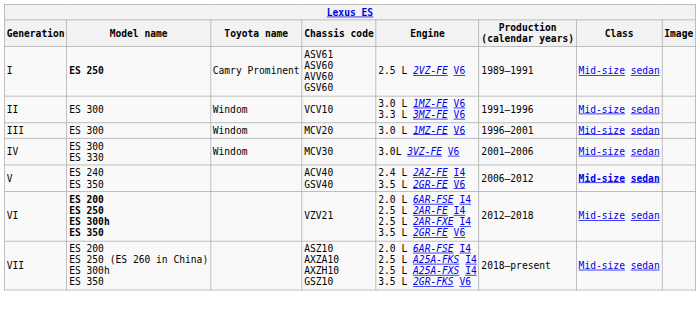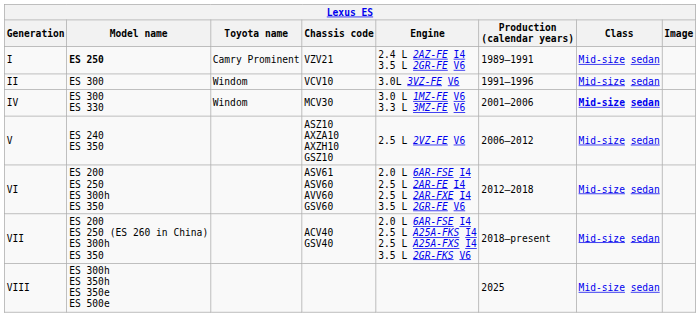 <table class="wikitable collapsible" style="font-size:97% style="width:90%; text-align:center">
 <tr>
 <th colspan=8 align=left><a href='#'>Lexus ES</a></th>
 </tr>
 <tr>
 <th>Generation</th>
 <th>Model name</th>
 <th>Toyota name</th>
 <th>Chassis code</th>
 <th>Engine</th>
 <th>Production<br>(calendar years)</th>
 <th>Class</th>
 <th>Image</th>
 </tr>
 <tr>
 <td>I</td>
 <td><strong>ES 250</strong></td>
 <td>Camry Prominent</td>
-<td>ASV61<br>ASV60<br>AVV60<br>GSV60</td>
-<td>2.5 L <em><a href='#'>2VZ-FE</a></em> <a href='#'>V6</a></td>
+<td>VZV21</td>
+<td>2.4 L <em><a href='#'>2AZ-FE</a></em> <a href='#'>I4</a><br>3.5 L <em><a href='#'>2GR-FE</a></em> <a href='#'>V6</a></td>
 <td>1989–1991</td>
 <td><a href='#'>Mid-size</a> <a href='#'>sedan</a></td>
 <td></td>
 </tr>
 <tr>
 <td>II</td>
 <td>ES 300</td>
 <td>Windom</td>
 <td>VCV10</td>
-<td>3.0 L <em><a href='#'>1MZ-FE</a></em> <a href='#'>V6</a><br>3.3 L <em><a href='#'>3MZ-FE</a></em> <a href='#'>V6</a></td>
+<td>3.0L <em> <a href='#'>3VZ-FE</a></em> <a href='#'>V6</a></td>
 <td>1991–1996</td>
-<td><a href='#'>Mid-size</a> <a href='#'>sedan</a></td>
-<td></td>
-</tr>
-<tr>
-<td>III</td>
-<td>ES 300</td>
-<td>Windom</td>
-<td>MCV20</td>
-<td>3.0 L <em><a href='#'>1MZ-FE</a></em> <a href='#'>V6</a></td>
-<td>1996–2001</td>
 <td><a href='#'>Mid-size</a> <a href='#'>sedan</a></td>
 <td></td>
 </tr>
 <tr>
 <td>IV</td>
 <td>ES 300<br>ES 330</td>
 <td>Windom</td>
 <td>MCV30</td>
-<td>3.0L <em> <a href='#'>3VZ-FE</a></em> <a href='#'>V6</a></td>
+<td>3.0 L <em><a href='#'>1MZ-FE</a></em> <a href='#'>V6</a><br>3.3 L <em><a href='#'>3MZ-FE</a></em> <a href='#'>V6</a></td>
 <td>2001–2006</td>
-<td><a href='#'>Mid-size</a> <a href='#'>sedan</a></td>
+<td><strong><a href='#'>Mid-size</a> <a href='#'>sedan</a></strong></td>
 <td></td>
 </tr>
 <tr>
 <td>V</td>
 <td>ES 240<br>ES 350</td>
 <td></td>
-<td>ACV40<br>GSV40</td>
-<td>2.4 L <em><a href='#'>2AZ-FE</a></em> <a href='#'>I4</a><br>3.5 L <em><a href='#'>2GR-FE</a></em> <a href='#'>V6</a></td>
+<td>ASZ10<br>AXZA10<br>AXZH10<br>GSZ10</td>
+<td>2.5 L <em><a href='#'>2VZ-FE</a></em> <a href='#'>V6</a></td>
 <td>2006–2012</td>
-<td><strong><a href='#'>Mid-size</a> <a href='#'>sedan</a></strong></td>
+<td><a href='#'>Mid-size</a> <a href='#'>sedan</a></td>
 <td></td>
 </tr>
 <tr>
 <td>VI</td>
-<td><strong>ES 200<br>ES 250<br>ES 300h<br>ES 350</strong></td>
+<td>ES 200<br>ES 250<br>ES 300h<br>ES 350</td>
 <td></td>
-<td>VZV21</td>
+<td>ASV61<br>ASV60<br>AVV60<br>GSV60</td>
 <td>2.0 L <em><a href='#'>6AR-FSE</a></em> <a href='#'>I4</a><br>2.5 L <em><a href='#'>2AR-FE</a></em> <a href='#'>I4</a><br>2.5 L <em><a href='#'>2AR-FXE</a></em> <a href='#'>I4</a><br>3.5 L <em><a href='#'>2GR-FE</a></em> <a href='#'>V6</a></td>
 <td>2012–2018</td>
 <td><a href='#'>Mid-size</a> <a href='#'>sedan</a></td>
 <td></td>
 </tr>
 <tr>
 <td>VII</td>
 <td>ES 200<br>ES 250 (ES 260 in China)<br>ES 300h<br>ES 350</td>
 <td></td>
-<td>ASZ10<br>AXZA10<br>AXZH10<br>GSZ10</td>
+<td>ACV40<br>GSV40</td>
 <td>2.0 L <em><a href='#'>6AR-FSE</a></em> <a href='#'>I4</a><br>2.5 L <em><a href='#'>A25A-FKS</a></em> <a href='#'>I4</a><br>2.5 L <em><a href='#'>A25A-FXS</a></em> <a href='#'>I4</a><br>3.5 L <em><a href='#'>2GR-FKS</a></em> <a href='#'>V6</a></td>
 <td>2018–present</td>
 <td><a href='#'>Mid-size</a> <a href='#'>sedan</a></td>
 <td></td>
 </tr>
+<tr>
+<td>VIII</td>
+<td>ES 300h<br>ES 350h<br>ES 350e<br>ES 500e</td>
+<td></td>
+<td></td>
+<td></td>
+<td>2025</td>
+<td><a href='#'>Mid-size</a> <a href='#'>sedan</a></td>
+<td></td>
+</tr>
 </table>
